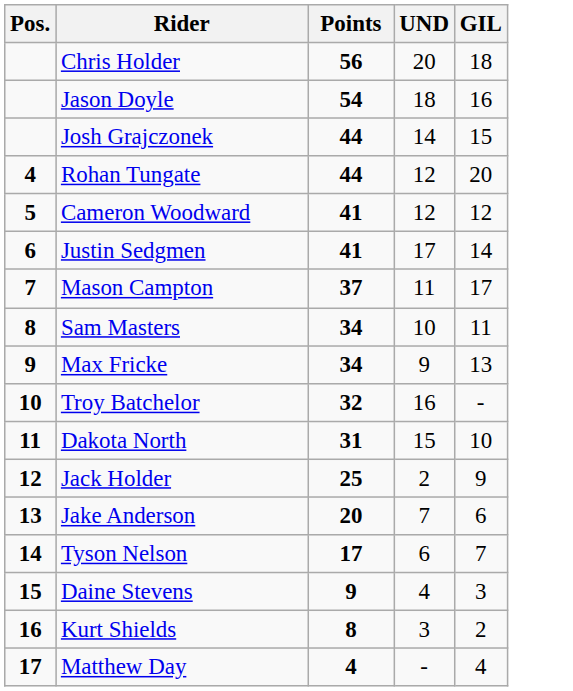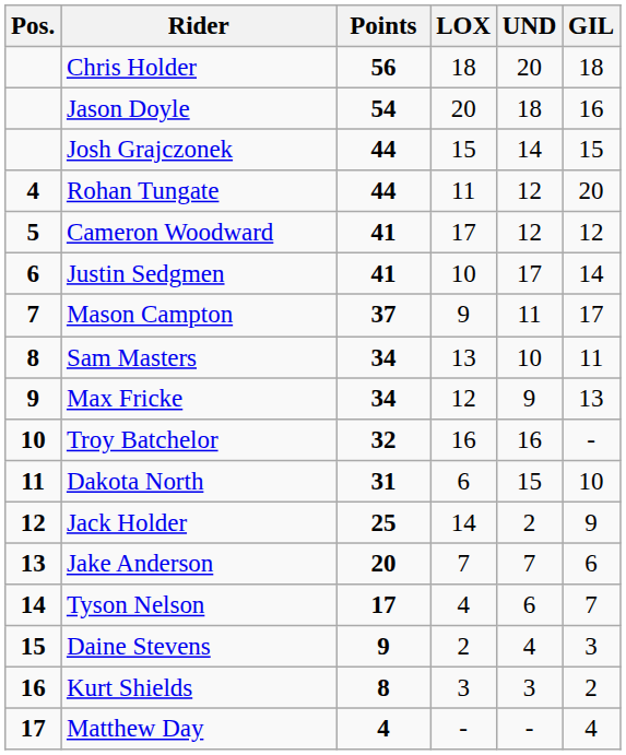 <table class="wikitable" style="font-size: 95%">
 <tr>
 <th width=20px>Pos.</th>
 <th width=160px>Rider</th>
 <th width=50px>Points</th>
+<th width=25px>LOX</th>
 <th width=25px>UND</th>
 <th width=25px>GIL</th>
 </tr>
 <tr align="center" >
 <td></td>
 <td align="left"><a href='#'>Chris Holder</a></td>
 <td><strong>56</strong></td>
+<td>18</td>
 <td>20</td>
 <td>18</td>
 </tr>
 <tr align="center" >
 <td></td>
 <td align="left"><a href='#'>Jason Doyle</a></td>
 <td><strong>54</strong></td>
+<td>20</td>
 <td>18</td>
 <td>16</td>
 </tr>
 <tr align="center" >
 <td></td>
 <td align="left"><a href='#'>Josh Grajczonek</a></td>
 <td><strong>44</strong></td>
+<td>15</td>
 <td>14</td>
 <td>15</td>
 </tr>
 <tr align="center">
 <td><strong>4</strong></td>
 <td align="left"><a href='#'>Rohan Tungate</a></td>
 <td><strong>44</strong></td>
+<td>11</td>
 <td>12</td>
 <td>20</td>
 </tr>
 <tr align="center">
 <td><strong>5</strong></td>
 <td align="left"><a href='#'>Cameron Woodward</a></td>
 <td><strong>41</strong></td>
+<td>17</td>
 <td>12</td>
 <td>12</td>
 </tr>
 <tr align="center">
 <td><strong>6</strong></td>
 <td align="left"><a href='#'>Justin Sedgmen</a></td>
 <td><strong>41</strong></td>
+<td>10</td>
 <td>17</td>
 <td>14</td>
 </tr>
 <tr align="center">
 <td><strong>7</strong></td>
 <td align="left"><a href='#'>Mason Campton</a></td>
 <td><strong>37</strong></td>
+<td>9</td>
 <td>11</td>
 <td>17</td>
 </tr>
 <tr align="center">
 <td><strong>8</strong></td>
 <td align="left"><a href='#'>Sam Masters</a></td>
 <td><strong>34</strong></td>
+<td>13</td>
 <td>10</td>
 <td>11</td>
 </tr>
 <tr align="center">
 <td><strong>9</strong></td>
 <td align="left"><a href='#'>Max Fricke</a></td>
 <td><strong>34</strong></td>
+<td>12</td>
 <td>9</td>
 <td>13</td>
 </tr>
 <tr align="center">
 <td><strong>10</strong></td>
 <td align="left"><a href='#'>Troy Batchelor</a></td>
 <td><strong>32</strong></td>
 <td>16</td>
+<td>16</td>
 <td>-</td>
 </tr>
 <tr align="center">
 <td><strong>11</strong></td>
 <td align="left"><a href='#'>Dakota North</a></td>
 <td><strong>31</strong></td>
+<td>6</td>
 <td>15</td>
 <td>10</td>
 </tr>
 <tr align="center">
 <td><strong>12</strong></td>
 <td align="left"><a href='#'>Jack Holder</a></td>
 <td><strong>25</strong></td>
+<td>14</td>
 <td>2</td>
 <td>9</td>
 </tr>
 <tr align="center">
 <td><strong>13</strong></td>
 <td align="left"><a href='#'>Jake Anderson</a></td>
 <td><strong>20</strong></td>
 <td>7</td>
+<td>7</td>
 <td>6</td>
 </tr>
 <tr align="center">
 <td><strong>14</strong></td>
 <td align="left"><a href='#'>Tyson Nelson</a></td>
 <td><strong>17</strong></td>
+<td>4</td>
 <td>6</td>
 <td>7</td>
 </tr>
 <tr align="center">
 <td><strong>15</strong></td>
 <td align="left"><a href='#'>Daine Stevens</a></td>
 <td><strong>9</strong></td>
+<td>2</td>
 <td>4</td>
 <td>3</td>
 </tr>
 <tr align="center">
 <td><strong>16</strong></td>
 <td align="left"><a href='#'>Kurt Shields</a></td>
 <td><strong>8</strong></td>
 <td>3</td>
+<td>3</td>
 <td>2</td>
 </tr>
 <tr align="center">
 <td><strong>17</strong></td>
 <td align="left"><a href='#'>Matthew Day</a></td>
 <td><strong>4</strong></td>
 <td>-</td>
+<td>-</td>
 <td>4</td>
 </tr>
 </table>
